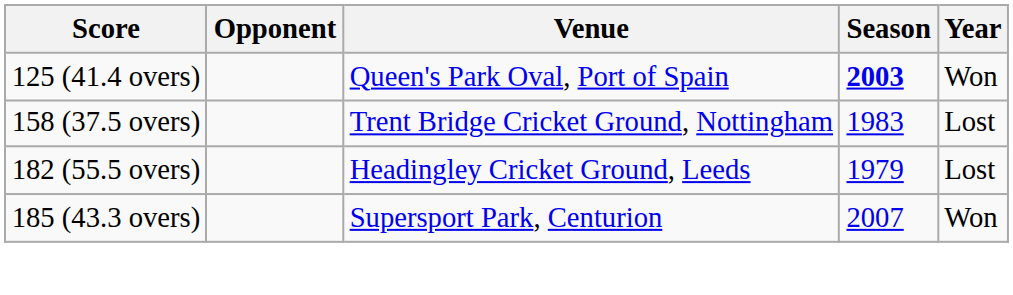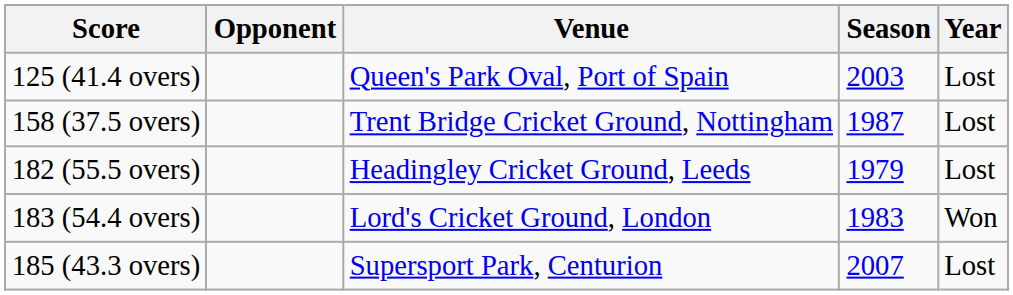 <table class="wikitable"style="font-size: 90%">
 <tr>
 <th>Score</th>
 <th>Opponent</th>
 <th>Venue</th>
 <th>Season</th>
 <th>Year</th>
 </tr>
 <tr>
 <td>125 (41.4 overs)</td>
 <td></td>
 <td><a href='#'>Queen's Park Oval</a>, <a href='#'>Port of Spain</a></td>
-<td><strong><a href='#'>2003</a></strong></td>
-<td>Won</td>
+<td><a href='#'>2003</a></td>
+<td>Lost</td>
 </tr>
 <tr>
 <td>158 (37.5 overs)</td>
 <td></td>
 <td><a href='#'>Trent Bridge Cricket Ground</a>, <a href='#'>Nottingham</a></td>
-<td><a href='#'>1983</a></td>
+<td><a href='#'>1987</a></td>
 <td>Lost</td>
 </tr>
 <tr>
 <td>182 (55.5 overs)</td>
 <td></td>
 <td><a href='#'>Headingley Cricket Ground</a>, <a href='#'>Leeds</a></td>
 <td><a href='#'>1979</a></td>
 <td>Lost</td>
 </tr>
 <tr>
+<td>183 (54.4 overs)</td>
+<td></td>
+<td><a href='#'>Lord's Cricket Ground</a>, <a href='#'>London</a></td>
+<td><a href='#'>1983</a></td>
+<td>Won</td>
+</tr>
+<tr>
 <td>185 (43.3 overs)</td>
 <td></td>
 <td><a href='#'>Supersport Park</a>, <a href='#'>Centurion</a></td>
 <td><a href='#'>2007</a></td>
-<td>Won</td>
+<td>Lost</td>
 </tr>
 </table>
